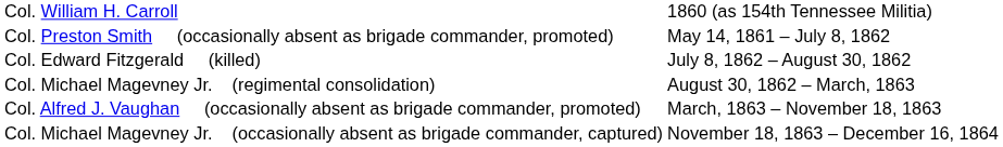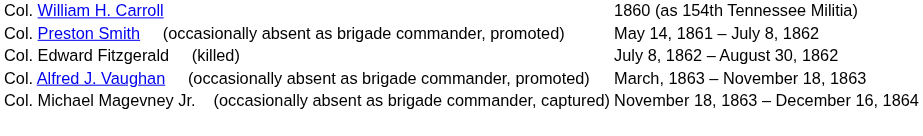 <table>
 <tr>
 <td>Col. <a href='#'>William H. Carroll</a>    </td>
 <td>1860 (as 154th Tennessee Militia)</td>
 </tr>
 <tr>
 <td>Col. <a href='#'>Preston Smith</a>     (occasionally absent as brigade commander, promoted)</td>
 <td>May 14, 1861 – July 8, 1862</td>
 </tr>
 <tr>
 <td>Col. Edward Fitzgerald     (killed)</td>
 <td>July 8, 1862 – August 30, 1862</td>
 </tr>
 <tr>
-<td>Col. Michael Magevney Jr.    (regimental consolidation)</td>
-<td>August 30, 1862 – March, 1863</td>
-</tr>
-<tr>
 <td>Col. <a href='#'>Alfred J. Vaughan</a>     (occasionally absent as brigade commander, promoted)</td>
 <td>March, 1863 – November 18, 1863</td>
 </tr>
 <tr>
 <td>Col. Michael Magevney Jr.    (occasionally absent as brigade commander, captured)</td>
 <td>November 18, 1863 – December 16, 1864</td>
 </tr>
 <tr>
 </tr>
 </table>
